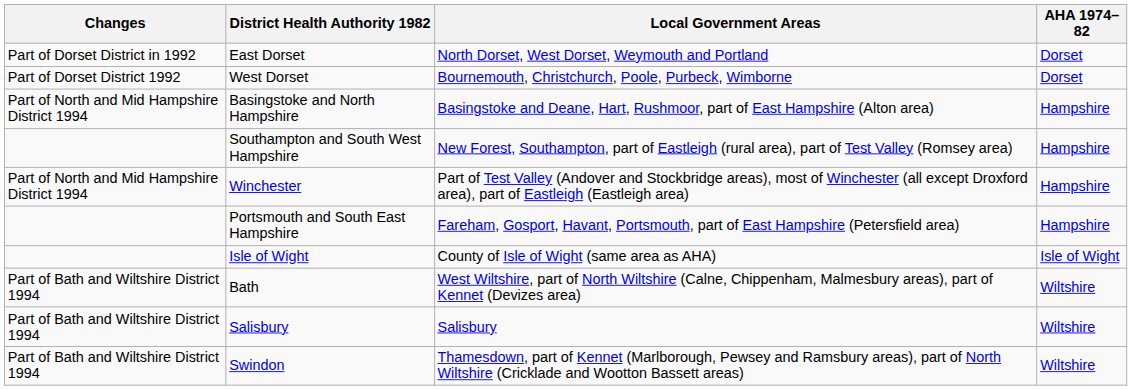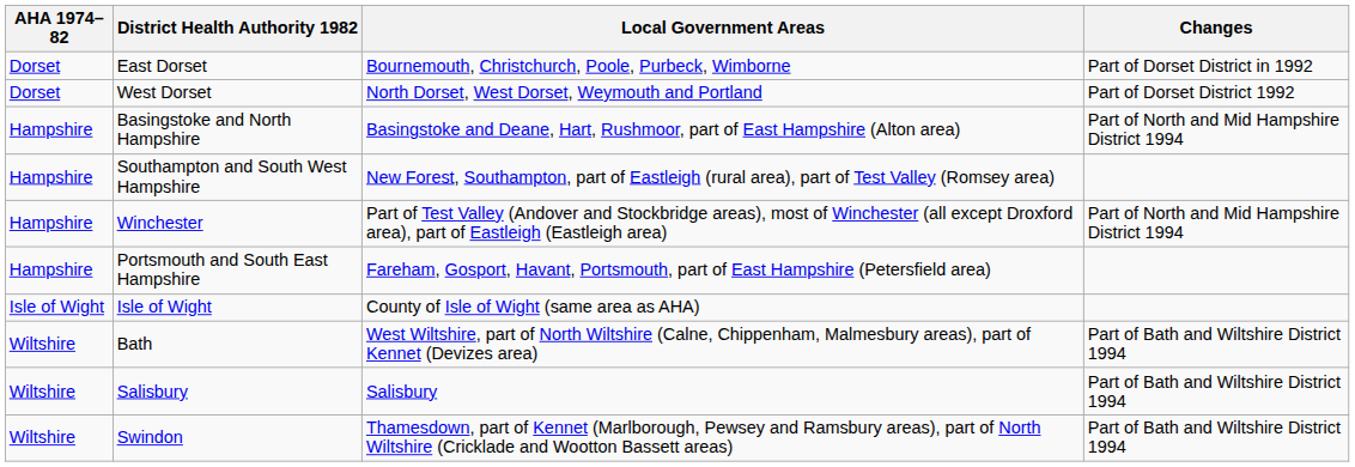 <table class="wikitable">
 <tr>
-<th>Changes</th>
+<th>AHA 1974–82</th>
 <th>District Health Authority 1982</th>
 <th>Local Government Areas</th>
-<th>AHA 1974–82</th>
+<th>Changes</th>
 </tr>
 <tr>
+<td><a href='#'>Dorset</a></td>
+<td>East Dorset</td>
+<td><a href='#'>Bournemouth</a>, <a href='#'>Christchurch</a>, <a href='#'>Poole</a>, <a href='#'>Purbeck</a>, <a href='#'>Wimborne</a></td>
 <td>Part of Dorset District in 1992</td>
-<td>East Dorset</td>
-<td><a href='#'>North Dorset</a>, <a href='#'>West Dorset</a>, <a href='#'>Weymouth and Portland</a></td>
-<td><a href='#'>Dorset</a></td>
 </tr>
 <tr>
+<td><a href='#'>Dorset</a></td>
+<td>West Dorset</td>
+<td><a href='#'>North Dorset</a>, <a href='#'>West Dorset</a>, <a href='#'>Weymouth and Portland</a></td>
 <td>Part of Dorset District 1992</td>
-<td>West Dorset</td>
-<td><a href='#'>Bournemouth</a>, <a href='#'>Christchurch</a>, <a href='#'>Poole</a>, <a href='#'>Purbeck</a>, <a href='#'>Wimborne</a></td>
-<td><a href='#'>Dorset</a></td>
 </tr>
 <tr>
-<td>Part of North and Mid Hampshire District 1994</td>
+<td><a href='#'>Hampshire</a></td>
 <td>Basingstoke and North Hampshire</td>
 <td><a href='#'>Basingstoke and Deane</a>, <a href='#'>Hart</a>, <a href='#'>Rushmoor</a>, part of <a href='#'>East Hampshire</a> (Alton area)</td>
-<td><a href='#'>Hampshire</a></td>
+<td>Part of North and Mid Hampshire District 1994</td>
 </tr>
 <tr>
-<td></td>
+<td><a href='#'>Hampshire</a></td>
 <td>Southampton and South West Hampshire</td>
 <td><a href='#'>New Forest</a>, <a href='#'>Southampton</a>, part of <a href='#'>Eastleigh</a> (rural area), part of <a href='#'>Test Valley</a> (Romsey area)</td>
-<td><a href='#'>Hampshire</a></td>
+<td></td>
 </tr>
 <tr>
-<td>Part of North and Mid Hampshire District 1994</td>
+<td><a href='#'>Hampshire</a></td>
 <td><a href='#'>Winchester</a></td>
 <td>Part of <a href='#'>Test Valley</a> (Andover and Stockbridge areas), most of <a href='#'>Winchester</a> (all except Droxford area), part of <a href='#'>Eastleigh</a> (Eastleigh area)</td>
-<td><a href='#'>Hampshire</a></td>
+<td>Part of North and Mid Hampshire District 1994</td>
 </tr>
 <tr>
-<td></td>
+<td><a href='#'>Hampshire</a></td>
 <td>Portsmouth and South East Hampshire</td>
 <td><a href='#'>Fareham</a>, <a href='#'>Gosport</a>, <a href='#'>Havant</a>, <a href='#'>Portsmouth</a>, part of <a href='#'>East Hampshire</a> (Petersfield area)</td>
-<td><a href='#'>Hampshire</a></td>
+<td></td>
 </tr>
 <tr>
-<td></td>
+<td><a href='#'>Isle of Wight</a></td>
 <td><a href='#'>Isle of Wight</a></td>
 <td>County of <a href='#'>Isle of Wight</a> (same area as AHA)</td>
-<td><a href='#'>Isle of Wight</a></td>
+<td></td>
 </tr>
 <tr>
-<td>Part of Bath and Wiltshire District 1994</td>
+<td><a href='#'>Wiltshire</a></td>
 <td>Bath</td>
 <td><a href='#'>West Wiltshire</a>, part of <a href='#'>North Wiltshire</a> (Calne, Chippenham, Malmesbury areas), part of <a href='#'>Kennet</a> (Devizes area)</td>
-<td><a href='#'>Wiltshire</a></td>
+<td>Part of Bath and Wiltshire District 1994</td>
 </tr>
 <tr>
-<td>Part of Bath and Wiltshire District 1994</td>
+<td><a href='#'>Wiltshire</a></td>
 <td><a href='#'>Salisbury</a></td>
 <td><a href='#'>Salisbury</a></td>
-<td><a href='#'>Wiltshire</a></td>
+<td>Part of Bath and Wiltshire District 1994</td>
 </tr>
 <tr>
-<td>Part of Bath and Wiltshire District 1994</td>
+<td><a href='#'>Wiltshire</a></td>
 <td><a href='#'>Swindon</a></td>
 <td><a href='#'>Thamesdown</a>, part of <a href='#'>Kennet</a> (Marlborough, Pewsey and Ramsbury areas), part of <a href='#'>North Wiltshire</a> (Cricklade and Wootton Bassett areas)</td>
-<td><a href='#'>Wiltshire</a></td>
+<td>Part of Bath and Wiltshire District 1994</td>
 </tr>
 </table>
